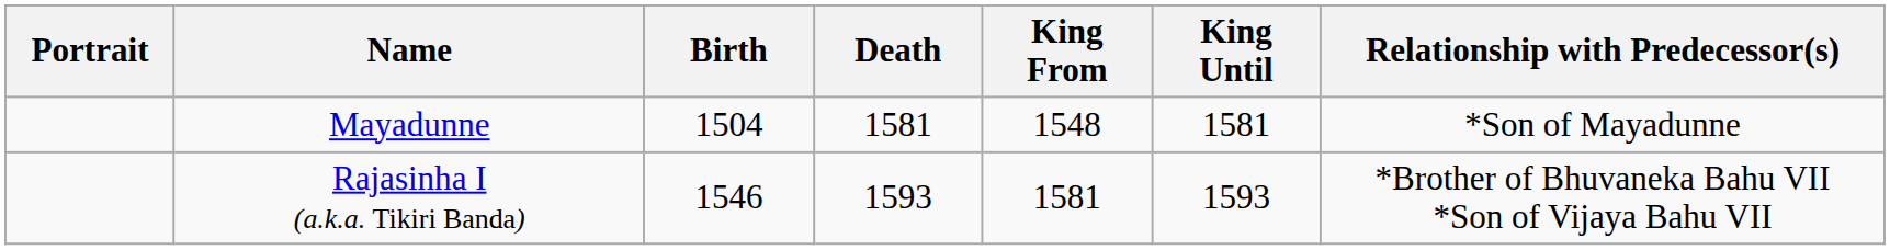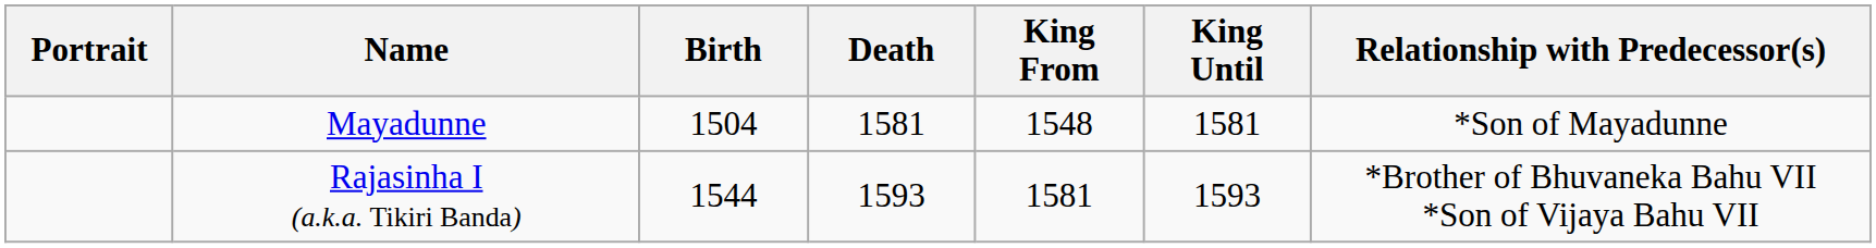 <table width=100% class="wikitable">
 <tr>
 <th width=9%>Portrait</th>
 <th width=25%>Name</th>
 <th width=9%>Birth</th>
 <th width=9%>Death</th>
 <th width=9%>King From</th>
 <th width=9%>King Until</th>
 <th width=30%>Relationship with Predecessor(s)</th>
 </tr>
 <tr>
 <td align="center"></td>
 <td align="center"><a href='#'>Mayadunne</a></td>
 <td align="center">1504</td>
 <td align="center">1581</td>
 <td align="center">1548</td>
 <td align="center">1581</td>
 <td align="center">*Son of Mayadunne</td>
 </tr>
 <tr>
 <td align="center"></td>
 <td align="center"><a href='#'>Rajasinha I</a><br><small><em>(a.k.a. </em>Tikiri Banda<em>)</em></small></td>
-<td align="center">1546</td>
+<td align="center">1544</td>
 <td align="center">1593</td>
 <td align="center">1581</td>
 <td align="center">1593</td>
 <td align="center">*Brother of Bhuvaneka Bahu VII<br>*Son of Vijaya Bahu VII</td>
 </tr>
 </table>
